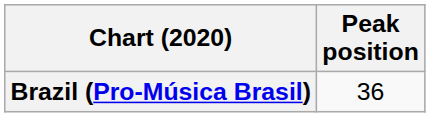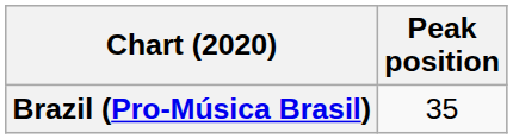 <table class="wikitable plainrowheaders" style="text-align:center">
 <tr>
 <th scope="col">Chart (2020)</th>
 <th scope="col">Peak<br>position</th>
 </tr>
 <tr>
 <th scope="row">Brazil (<a href='#'>Pro-Música Brasil</a>)</th>
-<td>36</td>
+<td>35</td>
 </tr>
 </table>
